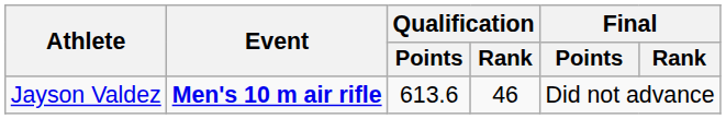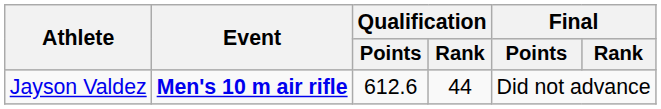 <table class="wikitable" style="font-size:90%">
 <tr>
 <th rowspan="2">Athlete</th>
 <th rowspan="2">Event</th>
 <th colspan=2>Qualification</th>
 <th colspan=2>Final</th>
 </tr>
 <tr style="font-size:95%">
 <th>Points</th>
 <th>Rank</th>
 <th>Points</th>
 <th>Rank</th>
 </tr>
 <tr align=center>
 <td align=left><a href='#'>Jayson Valdez</a></td>
 <td align=left><strong><a href='#'>Men's 10 m air rifle</a></strong></td>
-<td>613.6</td>
-<td>46</td>
+<td>612.6</td>
+<td>44</td>
 <td colspan=2>Did not advance</td>
 </tr>
 </table>
